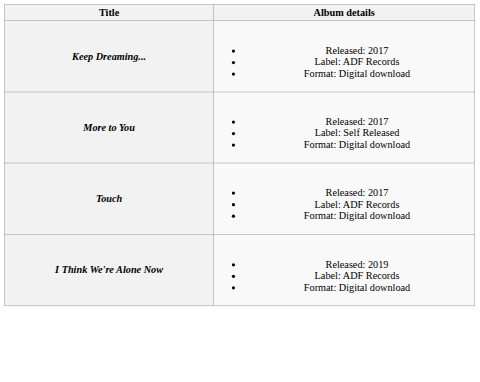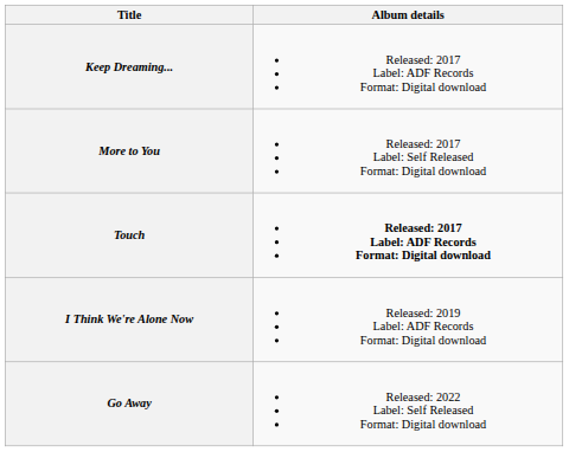 <table class="wikitable plainrowheaders" style="text-align:center;">
 <tr>
 <th scope="col" style="width:20em;">Title</th>
 <th scope="col" style="width:25em;">Album details</th>
 </tr>
 <tr>
 <th scope="row"><em>Keep Dreaming...</em></th>
 <td><br><ul><li>Released: 2017</li><li>Label: ADF Records</li><li>Format: Digital download</li></ul></td>
 </tr>
 <tr>
 <th scope="row"><em>More to You</em></th>
 <td><br><ul><li>Released: 2017</li><li>Label: Self Released</li><li>Format: Digital download</li></ul></td>
 </tr>
 <tr>
 <th scope="row"><em>Touch</em></th>
-<td><br><ul><li>Released: 2017</li><li>Label: ADF Records</li><li>Format: Digital download</li></ul></td>
+<td><strong><br><ul><li>Released: 2017</li><li>Label: ADF Records</li><li>Format: Digital download</li></ul></strong></td>
 </tr>
 <tr>
 <th scope="row"><em>I Think We're Alone Now</em></th>
 <td><br><ul><li>Released: 2019</li><li>Label: ADF Records</li><li>Format: Digital download</li></ul></td>
 </tr>
+<tr>
+<th scope="row"><em>Go Away</em></th>
+<td><br><ul><li>Released: 2022</li><li>Label: Self Released</li><li>Format: Digital download</li></ul></td>
+</tr>
 </table>
